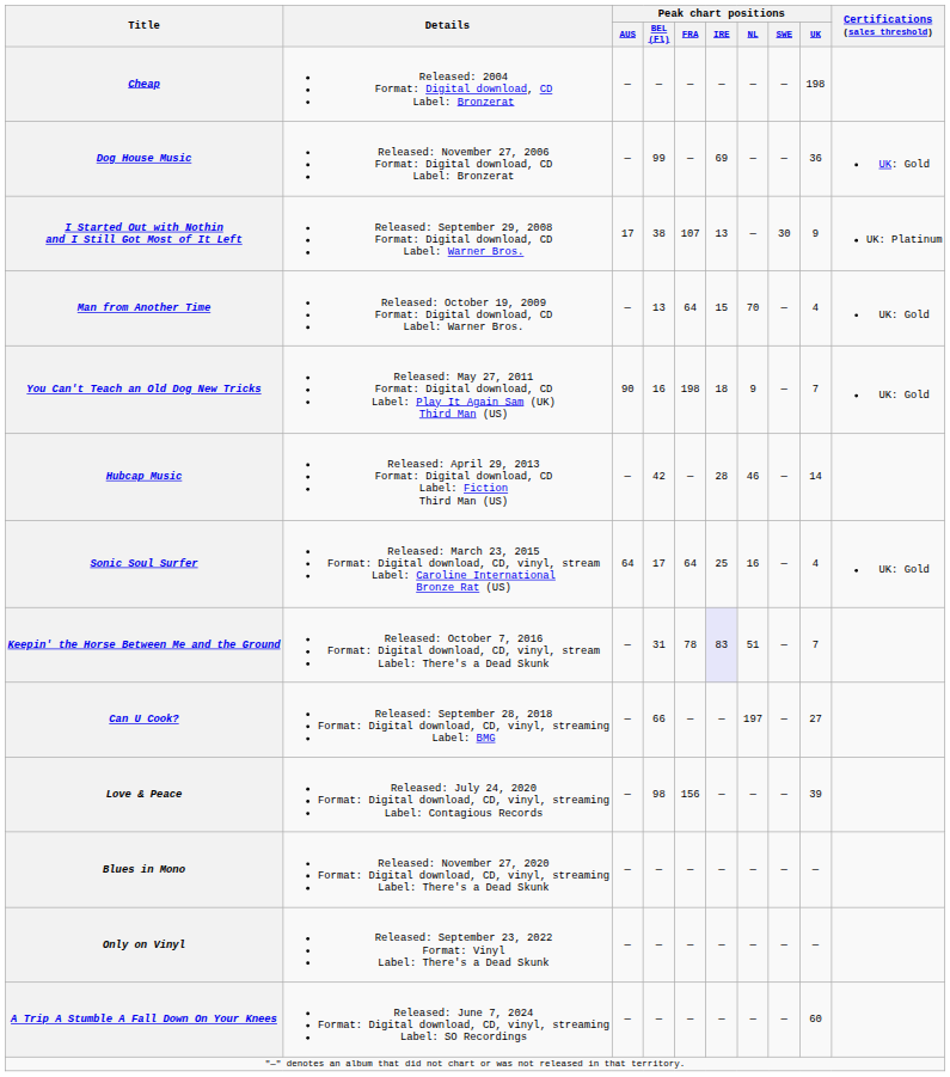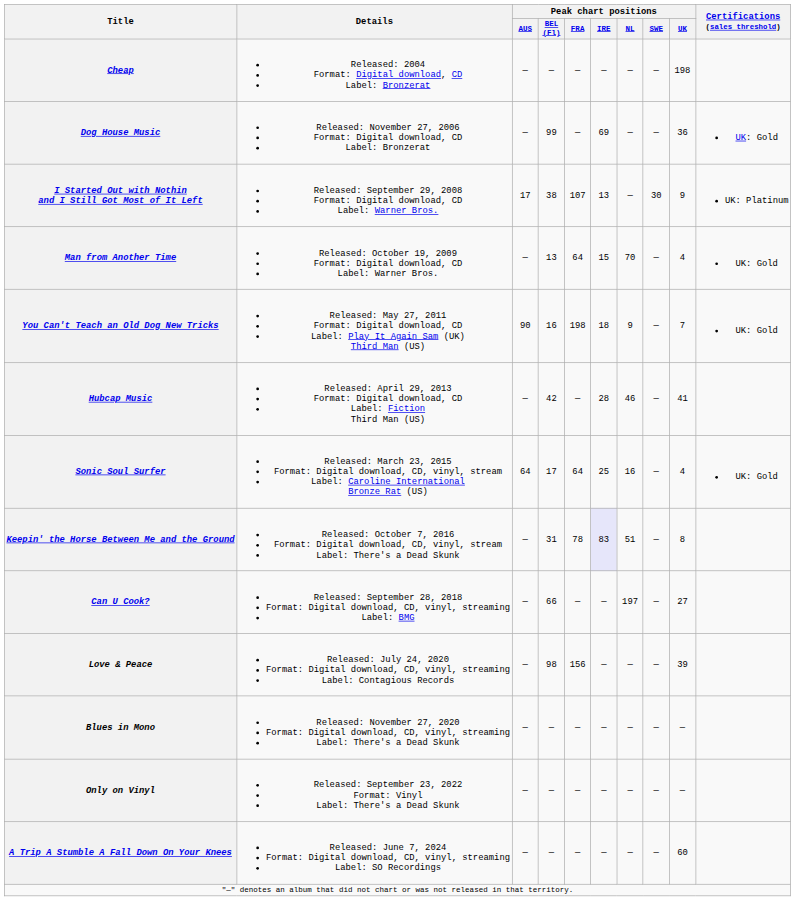 <table class="wikitable plainrowheaders" style="text-align:center;">
 <tr>
 <th scope="col" rowspan="2">Title</th>
 <th scope="col" rowspan="2">Details</th>
 <th scope="col" colspan="7">Peak chart positions</th>
 <th scope="col" rowspan="2"><a href='#'>Certifications</a><br><small>(<a href='#'>sales threshold</a>)</small></th>
 </tr>
 <tr>
 <th scope="col" style="width:3em;font-size:85%;"><a href='#'>AUS</a><br></th>
 <th scope="col" style="width:3em;font-size:85%;"><a href='#'>BEL (Fl)</a><br></th>
 <th scope="col" style="width:3em;font-size:85%;"><a href='#'>FRA</a><br></th>
 <th scope="col" style="width:3em;font-size:85%;"><a href='#'>IRE</a><br></th>
 <th scope="col" style="width:3em;font-size:85%;"><a href='#'>NL</a><br></th>
 <th scope="col" style="width:3em;font-size:85%;"><a href='#'>SWE</a><br></th>
 <th scope="col" style="width:3em;font-size:85%;"><a href='#'>UK</a><br></th>
 </tr>
 <tr>
 <th scope="row"><em><a href='#'>Cheap</a></em></th>
 <td><br><ul><li>Released: 2004</li><li>Format: <a href='#'>Digital download</a>, <a href='#'>CD</a></li><li>Label: <a href='#'>Bronzerat</a></li></ul></td>
 <td>—</td>
 <td>—</td>
 <td>—</td>
 <td>—</td>
 <td>—</td>
 <td>—</td>
 <td>198</td>
 <td></td>
 </tr>
 <tr>
 <th scope="row"><em><a href='#'>Dog House Music</a></em></th>
 <td><br><ul><li>Released: November 27, 2006</li><li>Format: Digital download, CD</li><li>Label: Bronzerat</li></ul></td>
 <td>—</td>
 <td>99</td>
 <td>—</td>
 <td>69</td>
 <td>—</td>
 <td>—</td>
 <td>36</td>
 <td><br><ul><li><a href='#'>UK</a>: Gold</li></ul></td>
 </tr>
 <tr>
 <th scope="row"><em><a href='#'>I Started Out with Nothin<br>and I Still Got Most of It Left</a></em></th>
 <td><br><ul><li>Released: September 29, 2008</li><li>Format: Digital download, CD</li><li>Label: <a href='#'>Warner Bros.</a></li></ul></td>
 <td>17</td>
 <td>38</td>
 <td>107</td>
 <td>13</td>
 <td>—</td>
 <td>30</td>
 <td>9</td>
 <td><br><ul><li>UK: Platinum</li></ul></td>
 </tr>
 <tr>
 <th scope="row"><em><a href='#'>Man from Another Time</a></em></th>
 <td><br><ul><li>Released: October 19, 2009</li><li>Format: Digital download, CD</li><li>Label: Warner Bros.</li></ul></td>
 <td>—</td>
 <td>13</td>
 <td>64</td>
 <td>15</td>
 <td>70</td>
 <td>—</td>
 <td>4</td>
 <td><br><ul><li>UK: Gold</li></ul></td>
 </tr>
 <tr>
 <th scope="row"><em><a href='#'>You Can't Teach an Old Dog New Tricks</a></em></th>
 <td><br><ul><li>Released: May 27, 2011</li><li>Format: Digital download, CD</li><li>Label: <a href='#'>Play It Again Sam</a> (UK)<br><a href='#'>Third Man</a> (US)</li></ul></td>
 <td>90</td>
 <td>16</td>
 <td>198</td>
 <td>18</td>
 <td>9</td>
 <td>—</td>
 <td>7</td>
 <td><br><ul><li>UK: Gold</li></ul></td>
 </tr>
 <tr>
 <th scope="row"><em><a href='#'>Hubcap Music</a></em></th>
 <td><br><ul><li>Released: April 29, 2013</li><li>Format: Digital download, CD</li><li>Label: <a href='#'>Fiction</a><br>Third Man (US)</li></ul></td>
 <td>—</td>
 <td>42</td>
 <td>—</td>
 <td>28</td>
 <td>46</td>
 <td>—</td>
-<td>14</td>
+<td>41</td>
 <td></td>
 </tr>
 <tr>
 <th scope="row"><em><a href='#'>Sonic Soul Surfer</a></em></th>
 <td><br><ul><li>Released: March 23, 2015</li><li>Format: Digital download, CD, vinyl, stream</li><li>Label: <a href='#'>Caroline International</a><br><a href='#'>Bronze Rat</a> (US)</li></ul></td>
 <td>64</td>
 <td>17</td>
 <td>64</td>
 <td>25</td>
 <td>16</td>
 <td>—</td>
 <td>4</td>
 <td><br><ul><li>UK: Gold</li></ul></td>
 </tr>
 <tr>
 <th scope="row"><em><a href='#'>Keepin' the Horse Between Me and the Ground</a></em></th>
 <td><br><ul><li>Released: October 7, 2016</li><li>Format: Digital download, CD, vinyl, stream</li><li>Label: There's a Dead Skunk</li></ul></td>
 <td>—</td>
 <td>31</td>
 <td>78<br></td>
 <td style="background: lavender;">83<br></td>
 <td>51</td>
 <td>—</td>
-<td>7</td>
+<td>8</td>
 <td></td>
 </tr>
 <tr>
 <th scope="row"><em><a href='#'>Can U Cook?</a></em></th>
 <td><br><ul><li>Released: September 28, 2018</li><li>Format: Digital download, CD, vinyl, streaming</li><li>Label: <a href='#'>BMG</a></li></ul></td>
 <td>—</td>
 <td>66</td>
 <td>—</td>
 <td>—</td>
 <td>197</td>
 <td>—</td>
 <td>27</td>
 <td></td>
 </tr>
 <tr>
 <th scope="row"><em>Love & Peace</em></th>
 <td><br><ul><li>Released: July 24, 2020</li><li>Format: Digital download, CD, vinyl, streaming</li><li>Label: Contagious Records</li></ul></td>
 <td>—</td>
 <td>98</td>
 <td>156</td>
 <td>—</td>
 <td>—</td>
 <td>—</td>
 <td>39</td>
 <td></td>
 </tr>
 <tr>
 <th scope="row"><em>Blues in Mono</em></th>
 <td><br><ul><li>Released: November 27, 2020</li><li>Format: Digital download, CD, vinyl, streaming</li><li>Label: There's a Dead Skunk</li></ul></td>
 <td>—</td>
 <td>—</td>
 <td>—</td>
 <td>—</td>
 <td>—</td>
 <td>—</td>
 <td>—</td>
 <td></td>
 </tr>
 <tr>
 <th scope="row"><em>Only on Vinyl</em></th>
 <td><br><ul><li>Released: September 23, 2022</li><li>Format: Vinyl</li><li>Label: There's a Dead Skunk</li></ul></td>
 <td>—</td>
 <td>—</td>
 <td>—</td>
 <td>—</td>
 <td>—</td>
 <td>—</td>
 <td>—</td>
 <td></td>
 </tr>
 <tr>
 <th scope="row"><em><a href='#'>A Trip A Stumble A Fall Down On Your Knees</a></em></th>
 <td><br><ul><li>Released: June 7, 2024</li><li>Format: Digital download, CD, vinyl, streaming</li><li>Label: SO Recordings</li></ul></td>
 <td>—</td>
 <td>—</td>
 <td>—</td>
 <td>—</td>
 <td>—</td>
 <td>—</td>
 <td>60</td>
 <td></td>
 </tr>
 <tr>
 <td colspan="20" style="font-size:85%">"—" denotes an album that did not chart or was not released in that territory.</td>
 </tr>
 </table>
